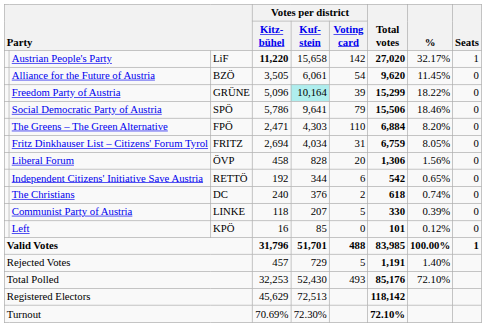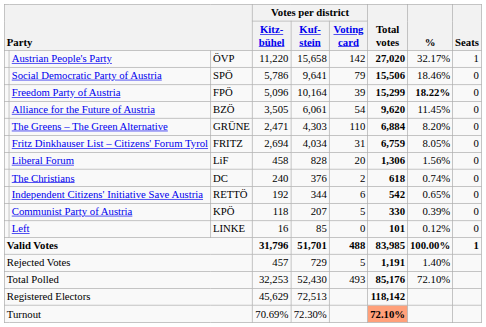 <table class="wikitable" border="1" style="text-align:right;">
 <tr>
 <th style="text-align:left;" valign=bottom rowspan=2 colspan=3>Party</th>
 <th colspan=3>Votes per district</th>
 <th align=center valign=bottom rowspan=2 width="50">Total<br>votes</th>
 <th align=center valign=bottom rowspan=2 width="50">%</th>
 <th align=center valign=bottom rowspan=2>Seats</th>
 </tr>
 <tr>
 <th align=center valign=bottom width="50"><a href='#'>Kitz-<br>bühel</a></th>
 <th align=center valign=bottom width="50"><a href='#'>Kuf-<br>stein</a></th>
 <th align=center valign=bottom width="50"><a href='#'>Voting<br>card</a></th>
 </tr>
 <tr>
 <td></td>
 <td align=left><a href='#'>Austrian People's Party</a></td>
-<td align=left>LiF</td>
-<td><strong>11,220</strong></td>
+<td align=left>ÖVP</td>
+<td>11,220</td>
 <td>15,658</td>
 <td>142</td>
 <td><strong>27,020</strong></td>
 <td>32.17%</td>
 <td>1</td>
+</tr>
+<tr>
+<td></td>
+<td align=left><a href='#'>Social Democratic Party of Austria</a></td>
+<td align=left>SPÖ</td>
+<td>5,786</td>
+<td>9,641</td>
+<td>79</td>
+<td><strong>15,506</strong></td>
+<td>18.46%</td>
+<td>0</td>
+</tr>
+<tr>
+<td></td>
+<td align=left><a href='#'>Freedom Party of Austria</a></td>
+<td align=left>FPÖ</td>
+<td>5,096</td>
+<td>10,164</td>
+<td>39</td>
+<td><strong>15,299</strong></td>
+<td><strong>18.22%</strong></td>
+<td>0</td>
 </tr>
 <tr>
 <td></td>
 <td align=left><a href='#'>Alliance for the Future of Austria</a></td>
 <td align=left>BZÖ</td>
 <td>3,505</td>
 <td>6,061</td>
 <td>54</td>
 <td><strong>9,620</strong></td>
 <td>11.45%</td>
 <td>0</td>
 </tr>
 <tr>
 <td></td>
-<td align=left><a href='#'>Freedom Party of Austria</a></td>
+<td align=left style="white-space: nowrap;"><a href='#'>The Greens – The Green Alternative</a></td>
 <td align=left>GRÜNE</td>
-<td>5,096</td>
-<td style="background: paleturquoise;">10,164</td>
-<td>39</td>
-<td><strong>15,299</strong></td>
-<td>18.22%</td>
-<td>0</td>
-</tr>
-<tr>
-<td></td>
-<td align=left><a href='#'>Social Democratic Party of Austria</a></td>
-<td align=left>SPÖ</td>
-<td>5,786</td>
-<td>9,641</td>
-<td>79</td>
-<td><strong>15,506</strong></td>
-<td>18.46%</td>
-<td>0</td>
-</tr>
-<tr>
-<td></td>
-<td align=left style="white-space: nowrap;"><a href='#'>The Greens – The Green Alternative</a></td>
-<td align=left>FPÖ</td>
 <td>2,471</td>
 <td>4,303</td>
 <td>110</td>
 <td><strong>6,884</strong></td>
 <td>8.20%</td>
 <td>0</td>
 </tr>
 <tr>
 <td></td>
 <td align=left><a href='#'>Fritz Dinkhauser List – Citizens' Forum Tyrol </a></td>
 <td align=left>FRITZ</td>
 <td>2,694</td>
 <td>4,034</td>
 <td>31</td>
 <td><strong>6,759</strong></td>
 <td>8.05%</td>
 <td>0</td>
 </tr>
 <tr>
 <td></td>
 <td align=left><a href='#'>Liberal Forum</a></td>
-<td align=left>ÖVP</td>
+<td align=left>LiF</td>
 <td>458</td>
 <td>828</td>
 <td>20</td>
 <td><strong>1,306</strong></td>
 <td>1.56%</td>
+<td>0</td>
+</tr>
+<tr>
+<td></td>
+<td align=left><a href='#'>The Christians</a></td>
+<td align=left>DC</td>
+<td>240</td>
+<td>376</td>
+<td>2</td>
+<td><strong>618</strong></td>
+<td>0.74%</td>
 <td>0</td>
 </tr>
 <tr>
 <td></td>
 <td align=left><a href='#'>Independent Citizens' Initiative Save Austria</a></td>
 <td align=left>RETTÖ</td>
 <td>192</td>
 <td>344</td>
 <td>6</td>
 <td><strong>542</strong></td>
 <td>0.65%</td>
 <td>0</td>
 </tr>
 <tr>
 <td></td>
-<td align=left><a href='#'>The Christians</a></td>
-<td align=left>DC</td>
-<td>240</td>
-<td>376</td>
-<td>2</td>
-<td><strong>618</strong></td>
-<td>0.74%</td>
-<td>0</td>
-</tr>
-<tr>
-<td></td>
 <td align=left><a href='#'>Communist Party of Austria</a></td>
-<td align=left>LINKE</td>
+<td align=left>KPÖ</td>
 <td>118</td>
 <td>207</td>
 <td>5</td>
 <td><strong>330</strong></td>
 <td>0.39%</td>
 <td>0</td>
 </tr>
 <tr>
 <td></td>
 <td align=left><a href='#'>Left</a></td>
-<td align=left>KPÖ</td>
+<td align=left>LINKE</td>
 <td>16</td>
 <td>85</td>
 <td>0</td>
 <td><strong>101</strong></td>
 <td>0.12%</td>
 <td>0</td>
 </tr>
 <tr style="font-weight:bold">
 <td align=left colspan=3>Valid Votes</td>
 <td>31,796</td>
 <td>51,701</td>
 <td>488</td>
 <td>83,985</td>
 <td>100.00%</td>
 <td>1</td>
 </tr>
 <tr>
 <td align=left colspan=3>Rejected Votes</td>
 <td>457</td>
 <td>729</td>
 <td>5</td>
 <td><strong>1,191</strong></td>
 <td>1.40%</td>
 <td></td>
 </tr>
 <tr>
 <td align=left colspan=3>Total Polled</td>
 <td>32,253</td>
 <td>52,430</td>
 <td>493</td>
 <td><strong>85,176</strong></td>
 <td>72.10%</td>
 <td></td>
 </tr>
 <tr>
 <td align=left colspan=3>Registered Electors</td>
 <td>45,629</td>
 <td>72,513</td>
 <td></td>
 <td><strong>118,142</strong></td>
 <td></td>
 <td></td>
 </tr>
 <tr>
 <td align=left colspan=3>Turnout</td>
 <td>70.69%</td>
 <td>72.30%</td>
 <td></td>
-<td><strong>72.10%</strong></td>
+<td style="background: lightsalmon;"><strong>72.10%</strong></td>
 <td></td>
 <td></td>
 </tr>
 </table>
